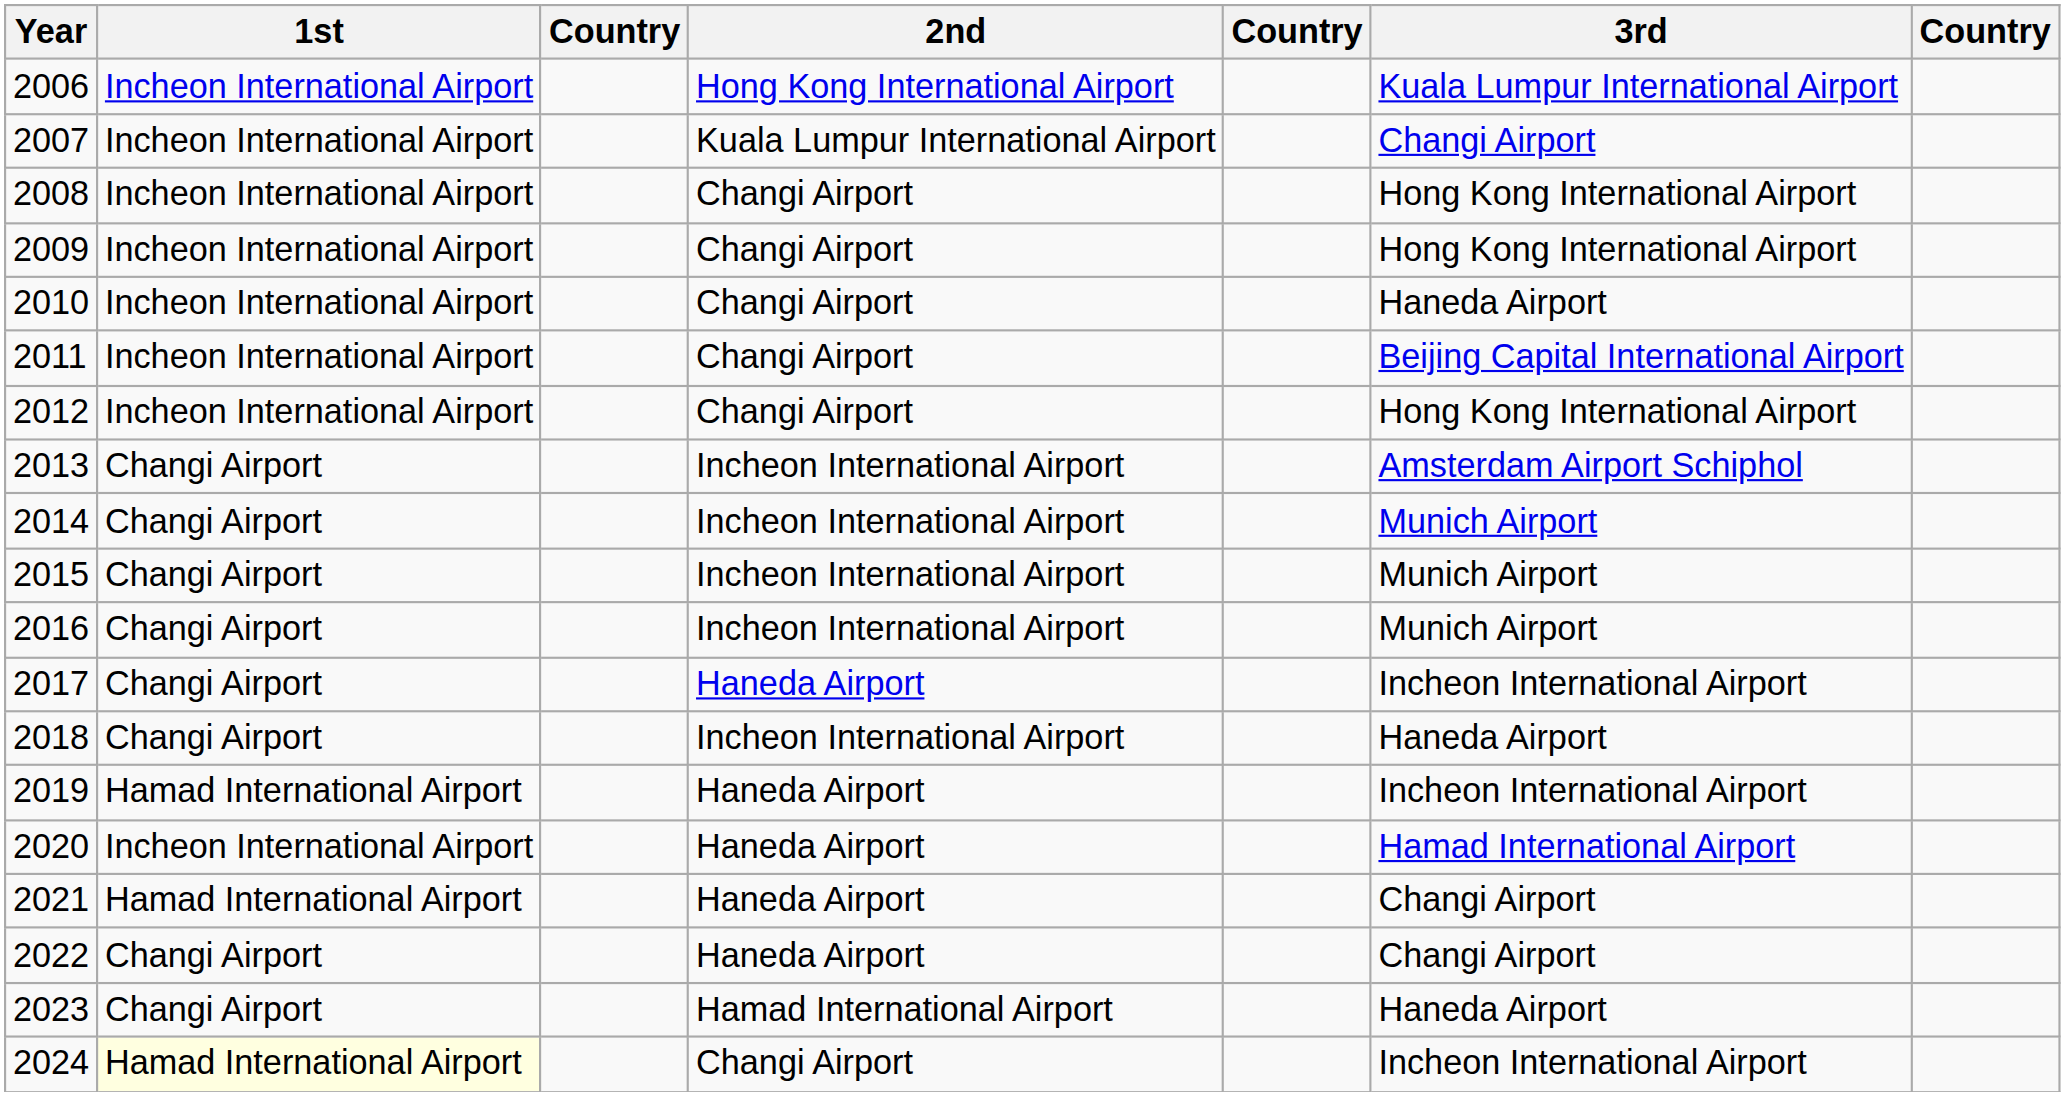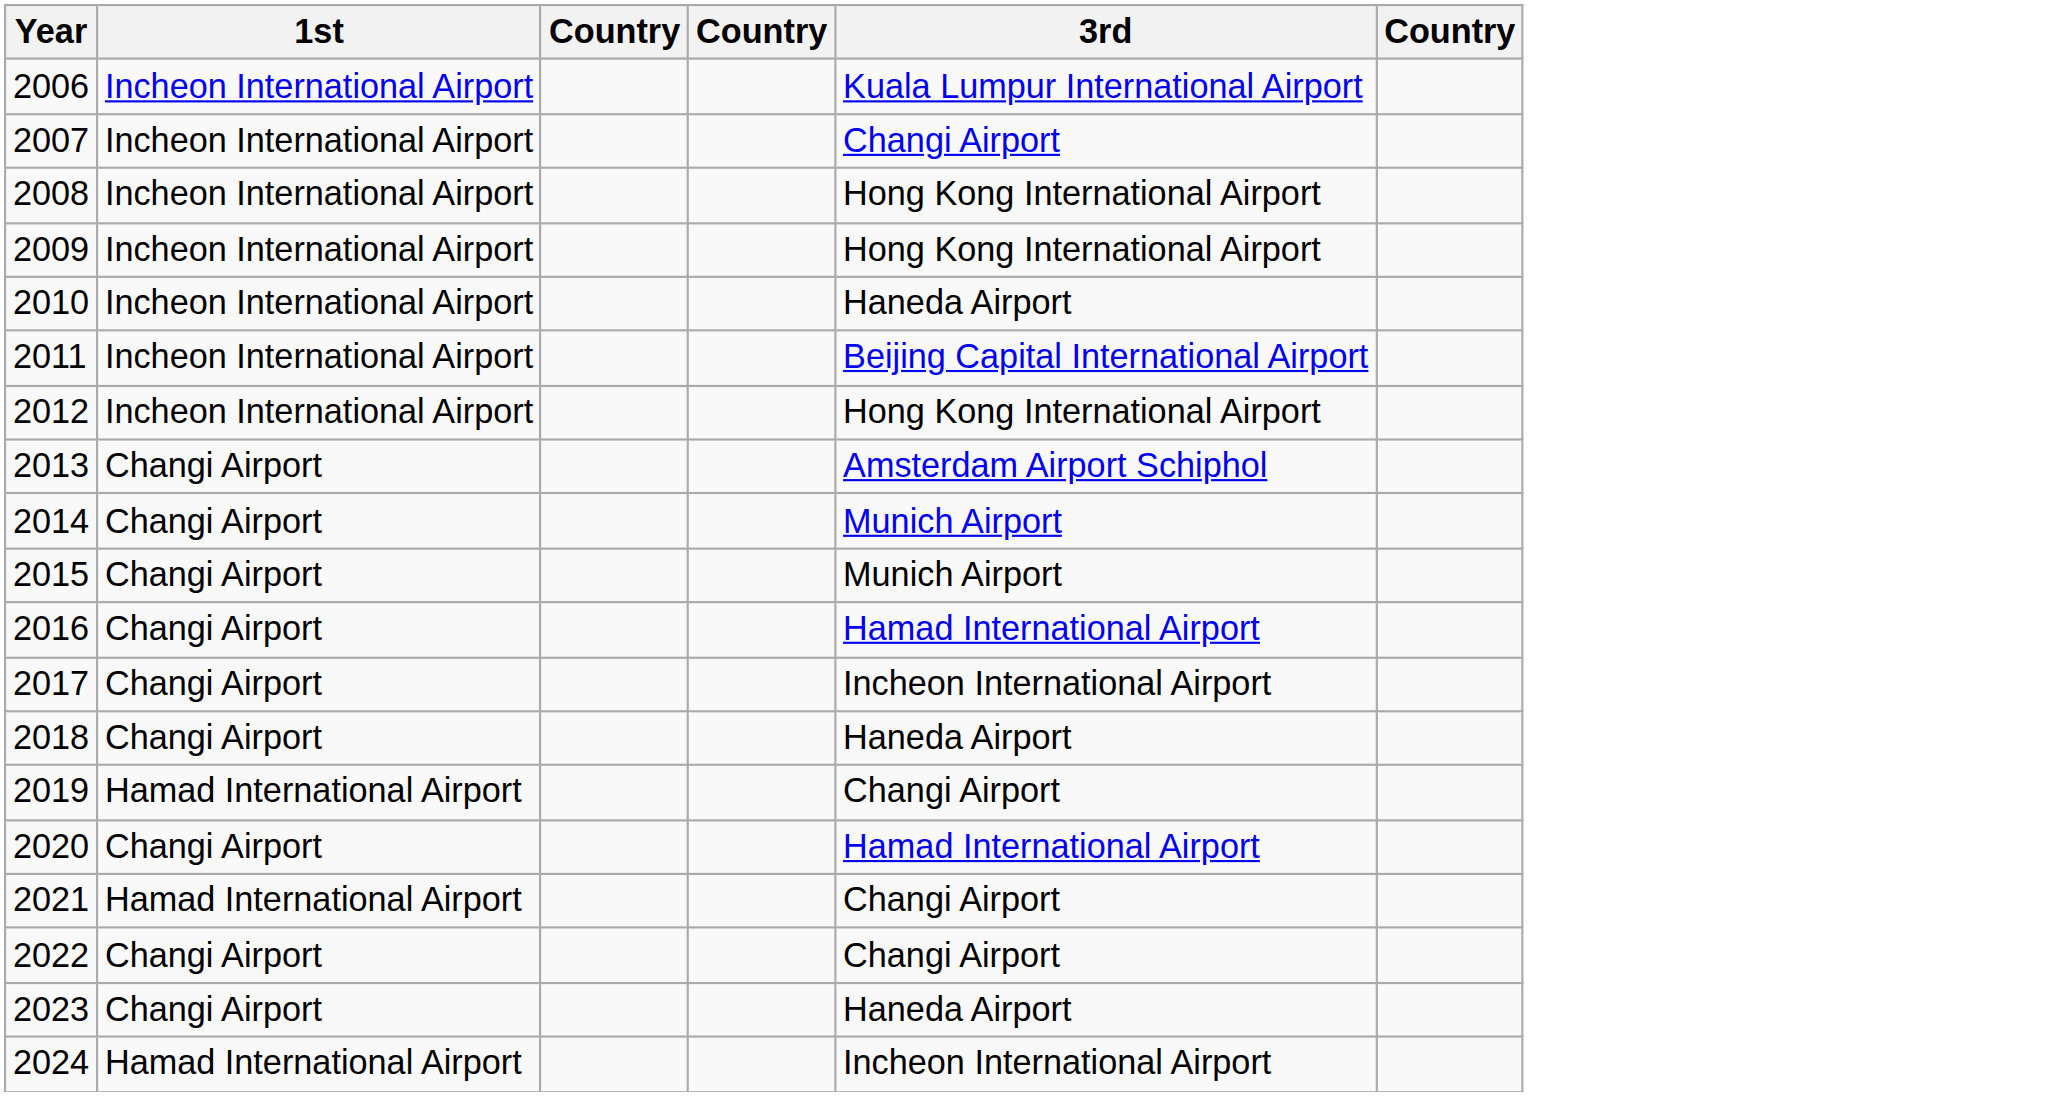 <table class="wikitable">
 <tr>
 <th>Year</th>
 <th>1st</th>
 <th>Country</th>
-<th>2nd</th>
 <th>Country</th>
 <th>3rd</th>
 <th>Country</th>
 </tr>
 <tr>
 <td>2006</td>
 <td><a href='#'>Incheon International Airport</a></td>
 <td></td>
-<td><a href='#'>Hong Kong International Airport</a></td>
 <td></td>
 <td><a href='#'>Kuala Lumpur International Airport</a></td>
 <td></td>
 </tr>
 <tr>
 <td>2007</td>
 <td>Incheon International Airport</td>
 <td></td>
-<td>Kuala Lumpur International Airport</td>
 <td></td>
 <td><a href='#'>Changi Airport</a></td>
 <td></td>
 </tr>
 <tr>
 <td>2008</td>
 <td>Incheon International Airport</td>
 <td></td>
-<td>Changi Airport</td>
 <td></td>
 <td>Hong Kong International Airport</td>
 <td></td>
 </tr>
 <tr>
 <td>2009</td>
 <td>Incheon International Airport</td>
 <td></td>
-<td>Changi Airport</td>
 <td></td>
 <td>Hong Kong International Airport</td>
 <td></td>
 </tr>
 <tr>
 <td>2010</td>
 <td>Incheon International Airport</td>
 <td></td>
-<td>Changi Airport</td>
 <td></td>
 <td>Haneda Airport</td>
 <td></td>
 </tr>
 <tr>
 <td>2011</td>
 <td>Incheon International Airport</td>
 <td></td>
-<td>Changi Airport</td>
 <td></td>
 <td><a href='#'>Beijing Capital International Airport</a></td>
 <td></td>
 </tr>
 <tr>
 <td>2012</td>
 <td>Incheon International Airport</td>
 <td></td>
-<td>Changi Airport</td>
 <td></td>
 <td>Hong Kong International Airport</td>
 <td></td>
 </tr>
 <tr>
 <td>2013</td>
 <td>Changi Airport</td>
 <td></td>
-<td>Incheon International Airport</td>
 <td></td>
 <td><a href='#'>Amsterdam Airport Schiphol</a></td>
 <td></td>
 </tr>
 <tr>
 <td>2014</td>
 <td>Changi Airport</td>
 <td></td>
-<td>Incheon International Airport</td>
 <td></td>
 <td><a href='#'>Munich Airport</a></td>
 <td></td>
 </tr>
 <tr>
 <td>2015</td>
 <td>Changi Airport</td>
 <td></td>
-<td>Incheon International Airport</td>
 <td></td>
 <td>Munich Airport</td>
 <td></td>
 </tr>
 <tr>
 <td>2016</td>
 <td>Changi Airport</td>
 <td></td>
-<td>Incheon International Airport</td>
 <td></td>
-<td>Munich Airport</td>
+<td><a href='#'>Hamad International Airport</a></td>
 <td></td>
 </tr>
 <tr>
 <td>2017</td>
 <td>Changi Airport</td>
 <td></td>
-<td><a href='#'>Haneda Airport</a></td>
 <td></td>
 <td>Incheon International Airport</td>
 <td></td>
 </tr>
 <tr>
 <td>2018</td>
 <td>Changi Airport</td>
 <td></td>
-<td>Incheon International Airport</td>
 <td></td>
 <td>Haneda Airport</td>
 <td></td>
 </tr>
 <tr>
 <td>2019</td>
 <td>Hamad International Airport</td>
 <td></td>
-<td>Haneda Airport</td>
 <td></td>
-<td>Incheon International Airport</td>
+<td>Changi Airport</td>
 <td></td>
 </tr>
 <tr>
 <td>2020</td>
-<td>Incheon International Airport</td>
+<td>Changi Airport</td>
 <td></td>
-<td>Haneda Airport</td>
 <td></td>
 <td><a href='#'>Hamad International Airport</a></td>
 <td></td>
 </tr>
 <tr>
 <td>2021</td>
 <td>Hamad International Airport</td>
 <td></td>
-<td>Haneda Airport</td>
 <td></td>
 <td>Changi Airport</td>
 <td></td>
 </tr>
 <tr>
 <td>2022</td>
 <td>Changi Airport</td>
 <td></td>
-<td>Haneda Airport</td>
 <td></td>
 <td>Changi Airport</td>
 <td></td>
 </tr>
 <tr>
 <td>2023</td>
 <td>Changi Airport</td>
 <td></td>
-<td>Hamad International Airport</td>
 <td></td>
 <td>Haneda Airport</td>
 <td></td>
 </tr>
 <tr>
 <td>2024</td>
-<td style="background: lightyellow;">Hamad International Airport</td>
+<td>Hamad International Airport</td>
 <td></td>
-<td>Changi Airport</td>
 <td></td>
 <td>Incheon International Airport</td>
 <td></td>
 </tr>
 </table>
